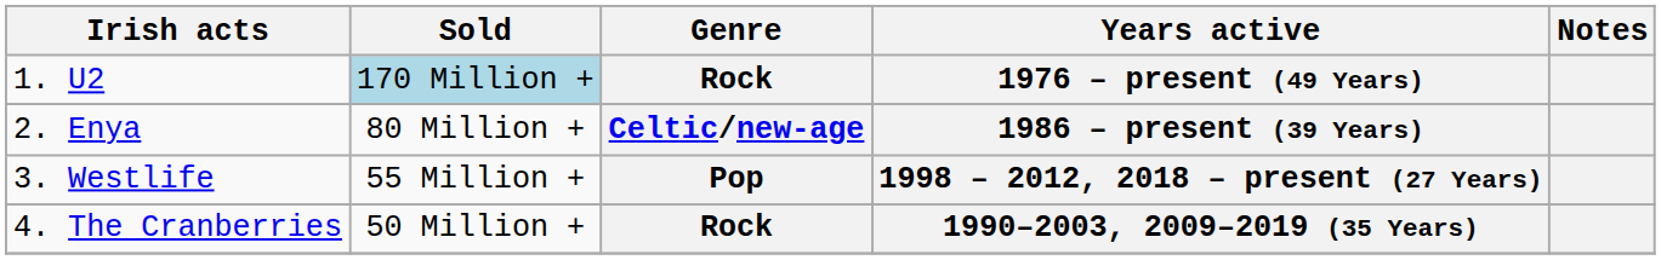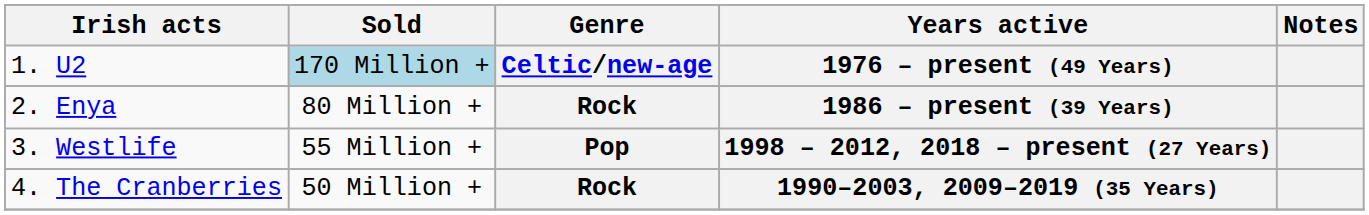 <table class="wikitable">
 <tr>
 <th align="left">Irish acts</th>
 <th style="text-align:center;">Sold</th>
 <th style="text-align:center;">Genre</th>
 <th style="text-align:center;">Years active</th>
 <th style="text-align:center;">Notes</th>
 </tr>
 <tr>
 <td align="left">1. <a href='#'>U2</a></td>
 <td style="background: lightblue; text-align:center;">170 Million +</td>
-<th style="text-align:center;">Rock</th>
+<th style="text-align:center;"><a href='#'>Celtic</a>/<a href='#'>new-age</a></th>
 <th style="text-align:center;">1976 – present <small>(49 Years)</small></th>
 <th style="text-align:center;"></th>
 </tr>
 <tr>
 <td align="left">2. <a href='#'>Enya</a></td>
 <td style="text-align:center;">80 Million +</td>
-<th style="text-align:center;"><a href='#'>Celtic</a>/<a href='#'>new-age</a></th>
+<th style="text-align:center;">Rock</th>
 <th style="text-align:center;">1986 – present <small>(39 Years)</small></th>
 <th style="text-align:center;"></th>
 </tr>
 <tr>
 <td align="left">3. <a href='#'>Westlife</a></td>
 <td style="text-align:center;">55 Million +</td>
 <th style="text-align:center;">Pop</th>
 <th style="text-align:center;">1998 – 2012, 2018 – present <small>(27 Years)</small></th>
 <th style="text-align:center;"></th>
 </tr>
 <tr>
 <td align="left">4. <a href='#'>The Cranberries</a></td>
 <td style="text-align:center;">50 Million +</td>
 <th style="text-align:center;">Rock</th>
 <th style="text-align:center;">1990–2003, 2009–2019 <small>(35 Years)</small></th>
 <th style="text-align:center;"></th>
 </tr>
 <tr>
 </tr>
 </table>
